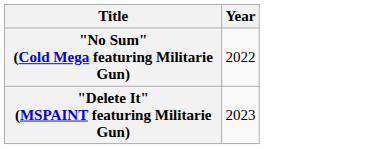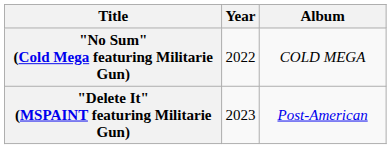 <table class="wikitable plainrowheaders" style="text-align:center;">
 <tr>
 <th scope="col" style="width:14em;">Title</th>
 <th scope="col" style="width:1em;">Year</th>
+<th scope="col" style="width:8em;">Album</th>
 </tr>
 <tr>
 <th scope="row">"No Sum" <br><span>(<a href='#'>Cold Mega</a> featuring Militarie Gun)</span></th>
 <td>2022</td>
+<td><em>COLD MEGA</em></td>
 </tr>
 <tr>
 <th scope="row">"Delete It" <br><span>(<a href='#'>MSPAINT</a> featuring Militarie Gun)</span></th>
 <td>2023</td>
+<td><em><a href='#'>Post-American</a></em></td>
 </tr>
 </table>
